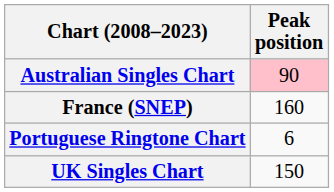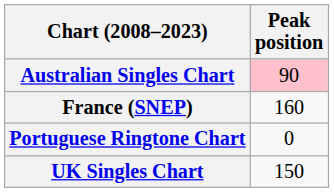 <table class="wikitable sortable plainrowheaders" style="text-align:center">
 <tr>
 <th scope="col">Chart (2008–2023)</th>
 <th scope="col">Peak<br>position</th>
 </tr>
 <tr>
 <th scope="row"><a href='#'>Australian Singles Chart</a></th>
 <td style="background: pink;">90</td>
 </tr>
 <tr>
 <th scope="row">France (<a href='#'>SNEP</a>)</th>
 <td>160</td>
 </tr>
 <tr>
 <th scope="row"><a href='#'>Portuguese Ringtone Chart</a></th>
-<td>6</td>
+<td>0</td>
 </tr>
 <tr>
 <th scope="row"><a href='#'>UK Singles Chart</a></th>
 <td>150</td>
 </tr>
 </table>
